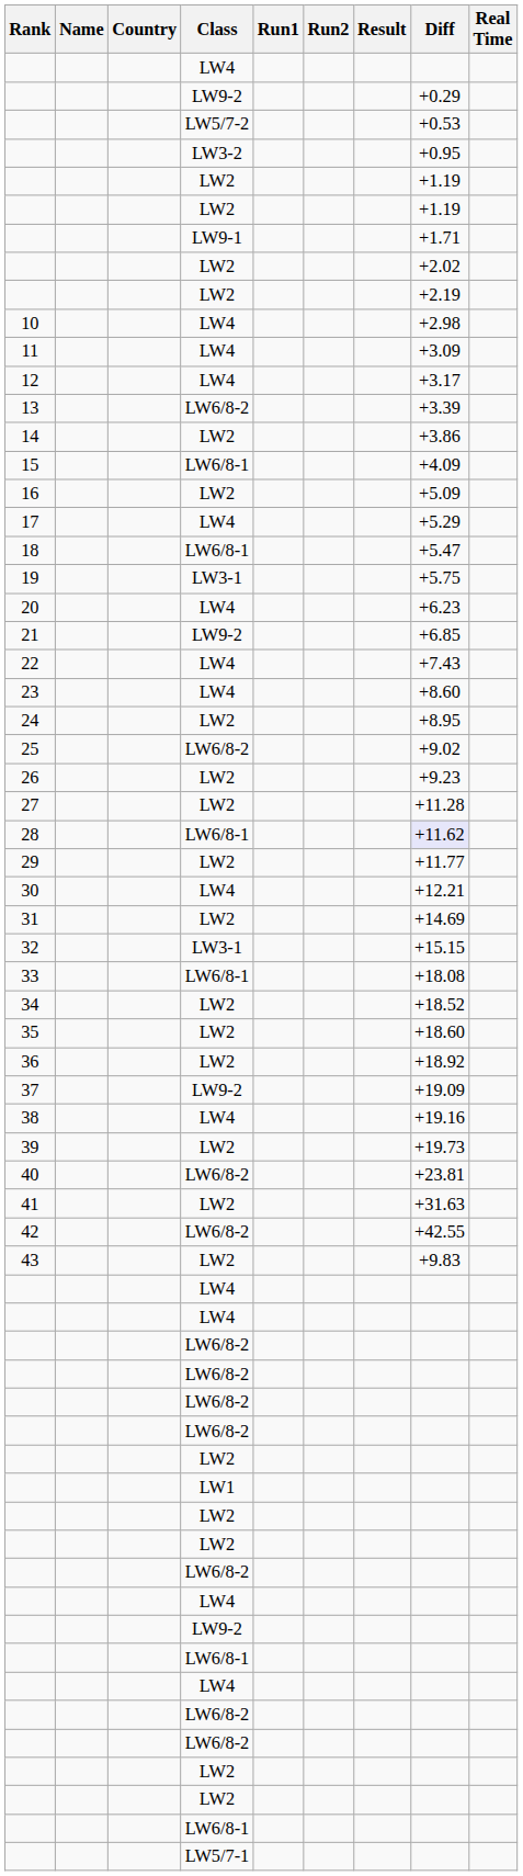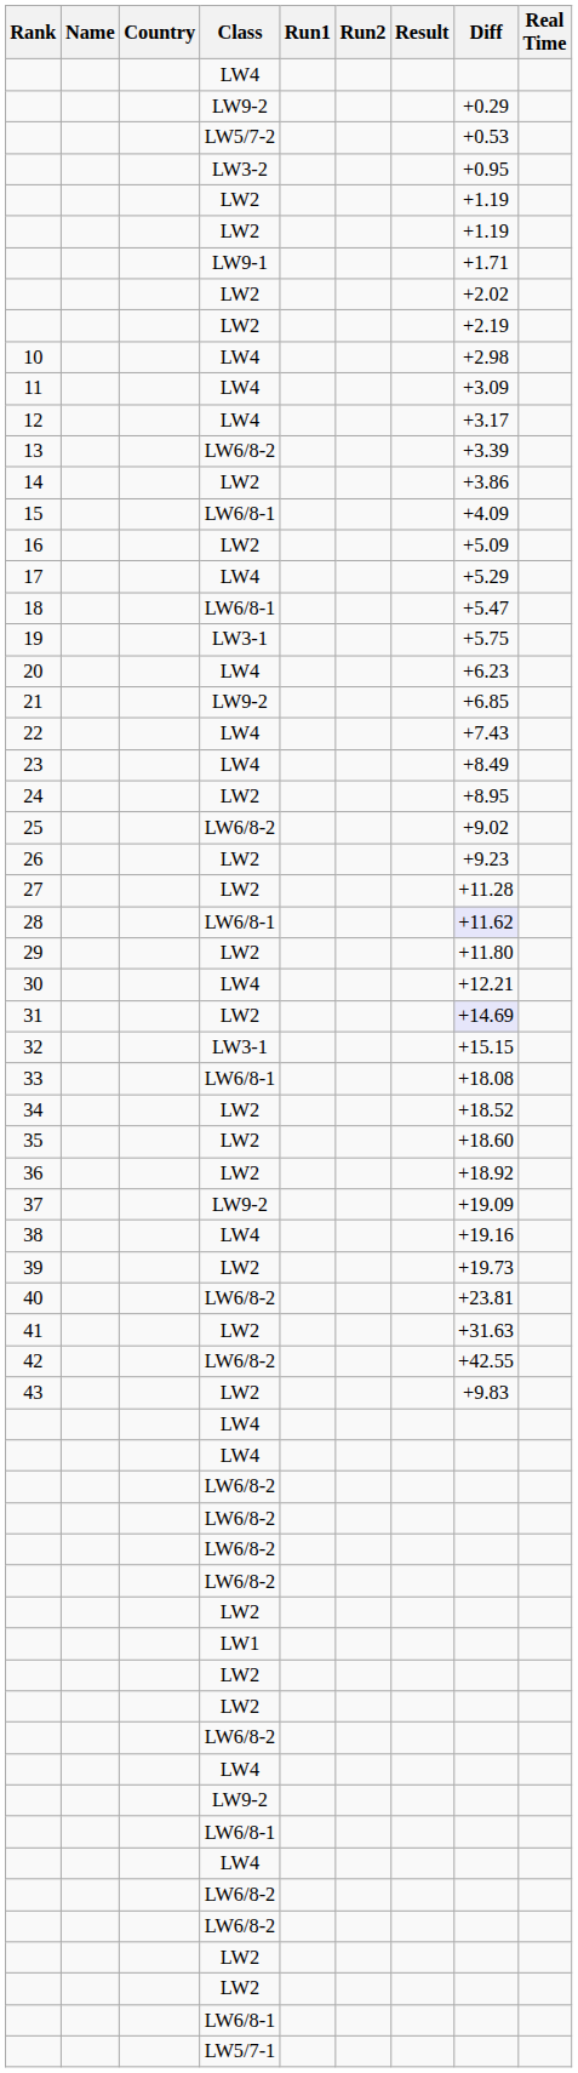 <table class="wikitable sortable" style="text-align:center">
 <tr>
 <th>Rank</th>
 <th>Name</th>
 <th>Country</th>
 <th>Class</th>
 <th>Run1</th>
 <th>Run2</th>
 <th>Result</th>
 <th Class="unsortable">Diff</th>
 <th>Real<br>Time</th>
 </tr>
 <tr>
 <td></td>
 <td align=left></td>
 <td align=left></td>
 <td>LW4</td>
 <td></td>
 <td></td>
 <td></td>
 <td></td>
 <td></td>
 </tr>
 <tr>
 <td></td>
 <td align=left></td>
 <td align=left></td>
 <td>LW9-2</td>
 <td></td>
 <td></td>
 <td></td>
 <td>+0.29</td>
 <td></td>
 </tr>
 <tr>
 <td></td>
 <td align=left></td>
 <td align=left></td>
 <td>LW5/7-2</td>
 <td></td>
 <td></td>
 <td></td>
 <td>+0.53</td>
 <td></td>
 </tr>
 <tr>
 <td></td>
 <td align=left></td>
 <td align=left></td>
 <td>LW3-2</td>
 <td></td>
 <td></td>
 <td></td>
 <td>+0.95</td>
 <td></td>
 </tr>
 <tr>
 <td></td>
 <td align=left></td>
 <td align=left></td>
 <td>LW2</td>
 <td></td>
 <td></td>
 <td></td>
 <td>+1.19</td>
 <td></td>
 </tr>
 <tr>
 <td></td>
 <td align=left></td>
 <td align=left></td>
 <td>LW2</td>
 <td></td>
 <td></td>
 <td></td>
 <td>+1.19</td>
 <td></td>
 </tr>
 <tr>
 <td></td>
 <td align=left></td>
 <td align=left></td>
 <td>LW9-1</td>
 <td></td>
 <td></td>
 <td></td>
 <td>+1.71</td>
 <td></td>
 </tr>
 <tr>
 <td></td>
 <td align=left></td>
 <td align=left></td>
 <td>LW2</td>
 <td></td>
 <td></td>
 <td></td>
 <td>+2.02</td>
 <td></td>
 </tr>
 <tr>
 <td></td>
 <td align=left></td>
 <td align=left></td>
 <td>LW2</td>
 <td></td>
 <td></td>
 <td></td>
 <td>+2.19</td>
 <td></td>
 </tr>
 <tr>
 <td>10</td>
 <td align=left></td>
 <td align=left></td>
 <td>LW4</td>
 <td></td>
 <td></td>
 <td></td>
 <td>+2.98</td>
 <td></td>
 </tr>
 <tr>
 <td>11</td>
 <td align=left></td>
 <td align=left></td>
 <td>LW4</td>
 <td></td>
 <td></td>
 <td></td>
 <td>+3.09</td>
 <td></td>
 </tr>
 <tr>
 <td>12</td>
 <td align=left></td>
 <td align=left></td>
 <td>LW4</td>
 <td></td>
 <td></td>
 <td></td>
 <td>+3.17</td>
 <td></td>
 </tr>
 <tr>
 <td>13</td>
 <td align=left></td>
 <td align=left></td>
 <td>LW6/8-2</td>
 <td></td>
 <td></td>
 <td></td>
 <td>+3.39</td>
 <td></td>
 </tr>
 <tr>
 <td>14</td>
 <td align=left></td>
 <td align=left></td>
 <td>LW2</td>
 <td></td>
 <td></td>
 <td></td>
 <td>+3.86</td>
 <td></td>
 </tr>
 <tr>
 <td>15</td>
 <td align=left></td>
 <td align=left></td>
 <td>LW6/8-1</td>
 <td></td>
 <td></td>
 <td></td>
 <td>+4.09</td>
 <td></td>
 </tr>
 <tr>
 <td>16</td>
 <td align=left></td>
 <td align=left></td>
 <td>LW2</td>
 <td></td>
 <td></td>
 <td></td>
 <td>+5.09</td>
 <td></td>
 </tr>
 <tr>
 <td>17</td>
 <td align=left></td>
 <td align=left></td>
 <td>LW4</td>
 <td></td>
 <td></td>
 <td></td>
 <td>+5.29</td>
 <td></td>
 </tr>
 <tr>
 <td>18</td>
 <td align=left></td>
 <td align=left></td>
 <td>LW6/8-1</td>
 <td></td>
 <td></td>
 <td></td>
 <td>+5.47</td>
 <td></td>
 </tr>
 <tr>
 <td>19</td>
 <td align=left></td>
 <td align=left></td>
 <td>LW3-1</td>
 <td></td>
 <td></td>
 <td></td>
 <td>+5.75</td>
 <td></td>
 </tr>
 <tr>
 <td>20</td>
 <td align=left></td>
 <td align=left></td>
 <td>LW4</td>
 <td></td>
 <td></td>
 <td></td>
 <td>+6.23</td>
 <td></td>
 </tr>
 <tr>
 <td>21</td>
 <td align=left></td>
 <td align=left></td>
 <td>LW9-2</td>
 <td></td>
 <td></td>
 <td></td>
 <td>+6.85</td>
 <td></td>
 </tr>
 <tr>
 <td>22</td>
 <td align=left></td>
 <td align=left></td>
 <td>LW4</td>
 <td></td>
 <td></td>
 <td></td>
 <td>+7.43</td>
 <td></td>
 </tr>
 <tr>
 <td>23</td>
 <td align=left></td>
 <td align=left></td>
 <td>LW4</td>
 <td></td>
 <td></td>
 <td></td>
-<td>+8.60</td>
+<td>+8.49</td>
 <td></td>
 </tr>
 <tr>
 <td>24</td>
 <td align=left></td>
 <td align=left></td>
 <td>LW2</td>
 <td></td>
 <td></td>
 <td></td>
 <td>+8.95</td>
 <td></td>
 </tr>
 <tr>
 <td>25</td>
 <td align=left></td>
 <td align=left></td>
 <td>LW6/8-2</td>
 <td></td>
 <td></td>
 <td></td>
 <td>+9.02</td>
 <td></td>
 </tr>
 <tr>
 <td>26</td>
 <td align=left></td>
 <td align=left></td>
 <td>LW2</td>
 <td></td>
 <td></td>
 <td></td>
 <td>+9.23</td>
 <td></td>
 </tr>
 <tr>
 <td>27</td>
 <td align=left></td>
 <td align=left></td>
 <td>LW2</td>
 <td></td>
 <td></td>
 <td></td>
 <td>+11.28</td>
 <td></td>
 </tr>
 <tr>
 <td>28</td>
 <td align=left></td>
 <td align=left></td>
 <td>LW6/8-1</td>
 <td></td>
 <td></td>
 <td></td>
 <td style="background: lavender;">+11.62</td>
 <td></td>
 </tr>
 <tr>
 <td>29</td>
 <td align=left></td>
 <td align=left></td>
 <td>LW2</td>
 <td></td>
 <td></td>
 <td></td>
-<td>+11.77</td>
+<td>+11.80</td>
 <td></td>
 </tr>
 <tr>
 <td>30</td>
 <td align=left></td>
 <td align=left></td>
 <td>LW4</td>
 <td></td>
 <td></td>
 <td></td>
 <td>+12.21</td>
 <td></td>
 </tr>
 <tr>
 <td>31</td>
 <td align=left></td>
 <td align=left></td>
 <td>LW2</td>
 <td></td>
 <td></td>
 <td></td>
-<td>+14.69</td>
+<td style="background: lavender;">+14.69</td>
 <td></td>
 </tr>
 <tr>
 <td>32</td>
 <td align=left></td>
 <td align=left></td>
 <td>LW3-1</td>
 <td></td>
 <td></td>
 <td></td>
 <td>+15.15</td>
 <td></td>
 </tr>
 <tr>
 <td>33</td>
 <td align=left></td>
 <td align=left></td>
 <td>LW6/8-1</td>
 <td></td>
 <td></td>
 <td></td>
 <td>+18.08</td>
 <td></td>
 </tr>
 <tr>
 <td>34</td>
 <td align=left></td>
 <td align=left></td>
 <td>LW2</td>
 <td></td>
 <td></td>
 <td></td>
 <td>+18.52</td>
 <td></td>
 </tr>
 <tr>
 <td>35</td>
 <td align=left></td>
 <td align=left></td>
 <td>LW2</td>
 <td></td>
 <td></td>
 <td></td>
 <td>+18.60</td>
 <td></td>
 </tr>
 <tr>
 <td>36</td>
 <td align=left></td>
 <td align=left></td>
 <td>LW2</td>
 <td></td>
 <td></td>
 <td></td>
 <td>+18.92</td>
 <td></td>
 </tr>
 <tr>
 <td>37</td>
 <td align=left></td>
 <td align=left></td>
 <td>LW9-2</td>
 <td></td>
 <td></td>
 <td></td>
 <td>+19.09</td>
 <td></td>
 </tr>
 <tr>
 <td>38</td>
 <td align=left></td>
 <td align=left></td>
 <td>LW4</td>
 <td></td>
 <td></td>
 <td></td>
 <td>+19.16</td>
 <td></td>
 </tr>
 <tr>
 <td>39</td>
 <td align=left></td>
 <td align=left></td>
 <td>LW2</td>
 <td></td>
 <td></td>
 <td></td>
 <td>+19.73</td>
 <td></td>
 </tr>
 <tr>
 <td>40</td>
 <td align=left></td>
 <td align=left></td>
 <td>LW6/8-2</td>
 <td></td>
 <td></td>
 <td></td>
 <td>+23.81</td>
 <td></td>
 </tr>
 <tr>
 <td>41</td>
 <td align=left></td>
 <td align=left></td>
 <td>LW2</td>
 <td></td>
 <td></td>
 <td></td>
 <td>+31.63</td>
 <td></td>
 </tr>
 <tr>
 <td>42</td>
 <td align=left></td>
 <td align=left></td>
 <td>LW6/8-2</td>
 <td></td>
 <td></td>
 <td></td>
 <td>+42.55</td>
 <td></td>
 </tr>
 <tr>
 <td>43</td>
 <td align=left></td>
 <td align=left></td>
 <td>LW2</td>
 <td></td>
 <td></td>
 <td></td>
 <td>+9.83</td>
 <td></td>
 </tr>
 <tr>
 <td></td>
 <td align=left></td>
 <td align=left></td>
 <td>LW4</td>
 <td></td>
 <td></td>
 <td></td>
 <td></td>
 <td></td>
 </tr>
 <tr>
 <td></td>
 <td align=left></td>
 <td align=left></td>
 <td>LW4</td>
 <td></td>
 <td></td>
 <td></td>
 <td></td>
 <td></td>
 </tr>
 <tr>
 <td></td>
 <td align=left></td>
 <td align=left></td>
 <td>LW6/8-2</td>
 <td></td>
 <td></td>
 <td></td>
 <td></td>
 <td></td>
 </tr>
 <tr>
 <td></td>
 <td align=left></td>
 <td align=left></td>
 <td>LW6/8-2</td>
 <td></td>
 <td></td>
 <td></td>
 <td></td>
 <td></td>
 </tr>
 <tr>
 <td></td>
 <td align=left></td>
 <td align=left></td>
 <td>LW6/8-2</td>
 <td></td>
 <td></td>
 <td></td>
 <td></td>
 <td></td>
 </tr>
 <tr>
 <td></td>
 <td align=left></td>
 <td align=left></td>
 <td>LW6/8-2</td>
 <td></td>
 <td></td>
 <td></td>
 <td></td>
 <td></td>
 </tr>
 <tr>
 <td></td>
 <td align=left></td>
 <td align=left></td>
 <td>LW2</td>
 <td></td>
 <td></td>
 <td></td>
 <td></td>
 <td></td>
 </tr>
 <tr>
 <td></td>
 <td align=left></td>
 <td align=left></td>
 <td>LW1</td>
 <td></td>
 <td></td>
 <td></td>
 <td></td>
 <td></td>
 </tr>
 <tr>
 <td></td>
 <td align=left></td>
 <td align=left></td>
 <td>LW2</td>
 <td></td>
 <td></td>
 <td></td>
 <td></td>
 <td></td>
 </tr>
 <tr>
 <td></td>
 <td align=left></td>
 <td align=left></td>
 <td>LW2</td>
 <td></td>
 <td></td>
 <td></td>
 <td></td>
 <td></td>
 </tr>
 <tr>
 <td></td>
 <td align=left></td>
 <td align=left></td>
 <td>LW6/8-2</td>
 <td></td>
 <td></td>
 <td></td>
 <td></td>
 <td></td>
 </tr>
 <tr>
 <td></td>
 <td align=left></td>
 <td align=left></td>
 <td>LW4</td>
 <td></td>
 <td></td>
 <td></td>
 <td></td>
 <td></td>
 </tr>
 <tr>
 <td></td>
 <td align=left></td>
 <td align=left></td>
 <td>LW9-2</td>
 <td></td>
 <td></td>
 <td></td>
 <td></td>
 <td></td>
 </tr>
 <tr>
 <td></td>
 <td align=left></td>
 <td align=left></td>
 <td>LW6/8-1</td>
 <td></td>
 <td></td>
 <td></td>
 <td></td>
 <td></td>
 </tr>
 <tr>
 <td></td>
 <td align=left></td>
 <td align=left></td>
 <td>LW4</td>
 <td></td>
 <td></td>
 <td></td>
 <td></td>
 <td></td>
 </tr>
 <tr>
 <td></td>
 <td align=left></td>
 <td align=left></td>
 <td>LW6/8-2</td>
 <td></td>
 <td></td>
 <td></td>
 <td></td>
 <td></td>
 </tr>
 <tr>
 <td></td>
 <td align=left></td>
 <td align=left></td>
 <td>LW6/8-2</td>
 <td></td>
 <td></td>
 <td></td>
 <td></td>
 <td></td>
 </tr>
 <tr>
 <td></td>
 <td align=left></td>
 <td align=left></td>
 <td>LW2</td>
 <td></td>
 <td></td>
 <td></td>
 <td></td>
 <td></td>
 </tr>
 <tr>
 <td></td>
 <td align=left></td>
 <td align=left></td>
 <td>LW2</td>
 <td></td>
 <td></td>
 <td></td>
 <td></td>
 <td></td>
 </tr>
 <tr>
 <td></td>
 <td align=left></td>
 <td align=left></td>
 <td>LW6/8-1</td>
 <td></td>
 <td></td>
 <td></td>
 <td></td>
 <td></td>
 </tr>
 <tr>
 <td></td>
 <td align=left></td>
 <td align=left></td>
 <td>LW5/7-1</td>
 <td></td>
 <td></td>
 <td></td>
 <td></td>
 <td></td>
 </tr>
 </table>
